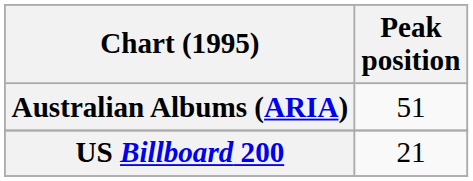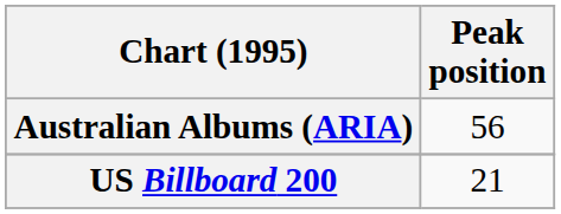 <table class="wikitable sortable plainrowheaders">
 <tr>
 <th>Chart (1995)</th>
 <th>Peak<br>position</th>
 </tr>
 <tr>
 <th scope="row">Australian Albums (<a href='#'>ARIA</a>)</th>
-<td align="center">51</td>
+<td align="center">56</td>
 </tr>
 <tr>
 </tr>
 <tr>
 </tr>
 <tr>
 </tr>
 <tr>
 </tr>
 <tr>
 <th scope="row">US <a href='#'><em>Billboard</em> 200</a></th>
 <td align="center">21</td>
 </tr>
 </table>
